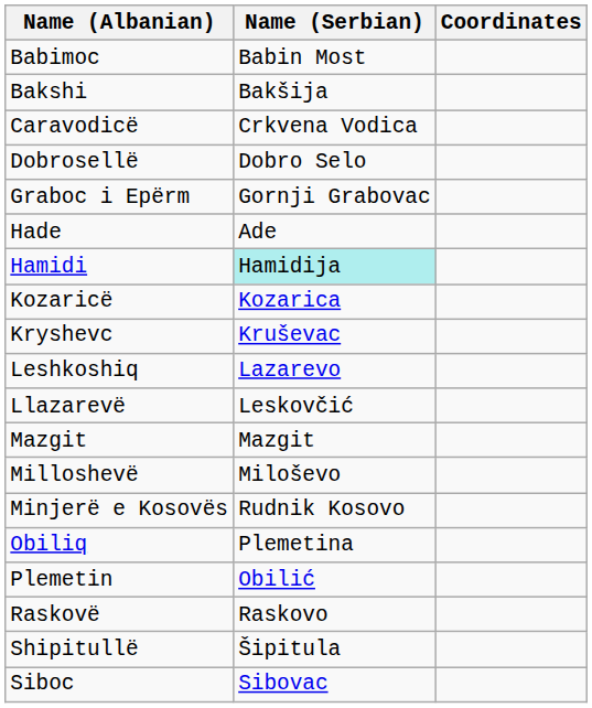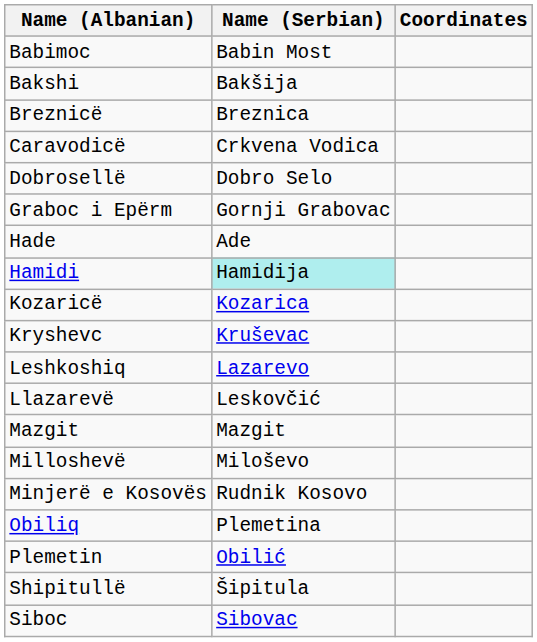 <table class="wikitable sortable">
 <tr>
 <th>Name (Albanian)</th>
 <th>Name (Serbian)</th>
 <th>Coordinates</th>
 </tr>
 <tr>
 <td>Babimoc</td>
 <td>Babin Most</td>
 <td></td>
 </tr>
 <tr>
 <td>Bakshi</td>
 <td>Bakšija</td>
+<td></td>
+</tr>
+<tr>
+<td>Breznicë</td>
+<td>Breznica</td>
 <td></td>
 </tr>
 <tr>
 <td>Caravodicë</td>
 <td>Crkvena Vodica</td>
 <td></td>
 </tr>
 <tr>
 <td>Dobrosellë</td>
 <td>Dobro Selo</td>
 <td></td>
 </tr>
 <tr>
 <td>Graboc i Epërm</td>
 <td>Gornji Grabovac</td>
 <td></td>
 </tr>
 <tr>
 <td>Hade</td>
 <td>Ade</td>
 <td></td>
 </tr>
 <tr>
 <td><a href='#'>Hamidi</a></td>
 <td style="background: paleturquoise;">Hamidija</td>
 <td></td>
 </tr>
 <tr>
 <td>Kozaricë</td>
 <td><a href='#'>Kozarica</a></td>
 <td></td>
 </tr>
 <tr>
 <td>Kryshevc</td>
 <td><a href='#'>Kruševac</a></td>
 <td></td>
 </tr>
 <tr>
 <td>Leshkoshiq</td>
 <td><a href='#'>Lazarevo</a></td>
 <td></td>
 </tr>
 <tr>
 <td>Llazarevë</td>
 <td>Leskovčić</td>
 <td></td>
 </tr>
 <tr>
 <td>Mazgit</td>
 <td>Mazgit</td>
 <td></td>
 </tr>
 <tr>
 <td>Milloshevë</td>
 <td>Miloševo</td>
 <td></td>
 </tr>
 <tr>
 <td>Minjerë e Kosovës</td>
 <td>Rudnik Kosovo</td>
 <td></td>
 </tr>
 <tr>
 <td><a href='#'>Obiliq</a></td>
 <td>Plemetina</td>
 <td></td>
 </tr>
 <tr>
 <td>Plemetin</td>
 <td><a href='#'>Obilić</a></td>
 <td></td>
 </tr>
 <tr>
-<td>Raskovë</td>
-<td>Raskovo</td>
-<td></td>
-</tr>
-<tr>
 <td>Shipitullë</td>
 <td>Šipitula</td>
 <td></td>
 </tr>
 <tr>
 <td>Siboc</td>
 <td><a href='#'>Sibovac</a></td>
 <td></td>
 </tr>
 </table>
